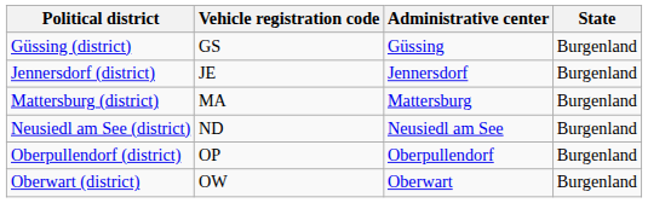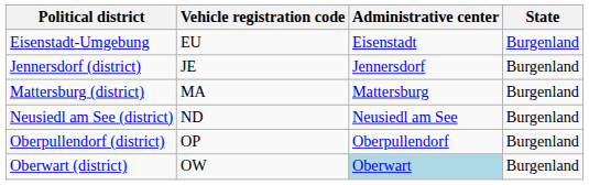 <table class="wikitable sortable" style="margin:1em auto;">
 <tr>
 <th>Political district</th>
 <th>Vehicle registration code</th>
 <th>Administrative center</th>
 <th>State</th>
 </tr>
 <tr>
-<td><a href='#'>Güssing (district)</a></td>
-<td>GS</td>
-<td><a href='#'>Güssing</a></td>
-<td>Burgenland</td>
+<td><a href='#'>Eisenstadt-Umgebung</a></td>
+<td>EU</td>
+<td><a href='#'>Eisenstadt</a></td>
+<td><a href='#'>Burgenland</a></td>
 </tr>
 <tr>
 <td><a href='#'>Jennersdorf (district)</a></td>
 <td>JE</td>
 <td><a href='#'>Jennersdorf</a></td>
 <td>Burgenland</td>
 </tr>
 <tr>
 <td><a href='#'>Mattersburg (district)</a></td>
 <td>MA</td>
 <td><a href='#'>Mattersburg</a></td>
 <td>Burgenland</td>
 </tr>
 <tr>
 <td><a href='#'>Neusiedl am See (district)</a></td>
 <td>ND</td>
 <td><a href='#'>Neusiedl am See</a></td>
 <td>Burgenland</td>
 </tr>
 <tr>
 <td><a href='#'>Oberpullendorf (district)</a></td>
 <td>OP</td>
 <td><a href='#'>Oberpullendorf</a></td>
 <td>Burgenland</td>
 </tr>
 <tr>
 <td><a href='#'>Oberwart (district)</a></td>
 <td>OW</td>
-<td><a href='#'>Oberwart</a></td>
+<td style="background: lightblue;"><a href='#'>Oberwart</a></td>
 <td>Burgenland</td>
 </tr>
 </table>
